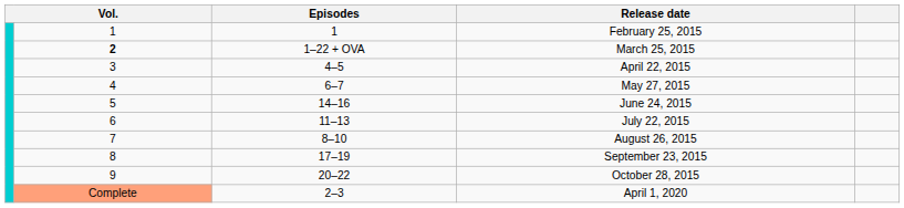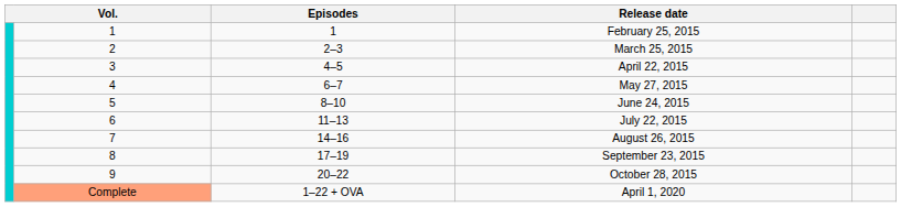 <table class="wikitable" style="text-align: center; width: 100%;">
 <tr>
 <th colspan="2">Vol.</th>
 <th>Episodes</th>
 <th>Release date</th>
 <th width="5%"></th>
 </tr>
 <tr>
 <td rowspan="10" width="1%" style="background: #00CED1;"></td>
 <td>1</td>
 <td>1</td>
 <td>February 25, 2015</td>
 <td></td>
 </tr>
 <tr>
-<td><strong>2</strong></td>
-<td>1–22 + OVA</td>
+<td>2</td>
+<td>2–3</td>
 <td>March 25, 2015</td>
 <td></td>
 </tr>
 <tr>
 <td>3</td>
 <td>4–5</td>
 <td>April 22, 2015</td>
 <td></td>
 </tr>
 <tr>
 <td>4</td>
 <td>6–7</td>
 <td>May 27, 2015</td>
 <td></td>
 </tr>
 <tr>
 <td>5</td>
-<td>14–16</td>
+<td>8–10</td>
 <td>June 24, 2015</td>
 <td></td>
 </tr>
 <tr>
 <td>6</td>
 <td>11–13</td>
 <td>July 22, 2015</td>
 <td></td>
 </tr>
 <tr>
 <td>7</td>
-<td>8–10</td>
+<td>14–16</td>
 <td>August 26, 2015</td>
 <td></td>
 </tr>
 <tr>
 <td>8</td>
 <td>17–19</td>
 <td>September 23, 2015</td>
 <td></td>
 </tr>
 <tr>
 <td>9</td>
 <td>20–22</td>
 <td>October 28, 2015</td>
 <td></td>
 </tr>
 <tr>
 <td style="background: lightsalmon;">Complete</td>
-<td>2–3</td>
+<td>1–22 + OVA</td>
 <td>April 1, 2020</td>
 <td></td>
 </tr>
 </table>
